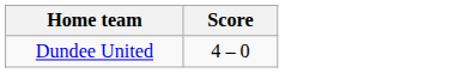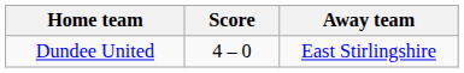 <table class="wikitable" style="text-align: center">
 <tr>
 <th width=140>Home team</th>
 <th width=70>Score</th>
+<th width=140>Away team</th>
 </tr>
 <tr>
 <td><a href='#'>Dundee United</a></td>
 <td>4 – 0</td>
+<td><a href='#'>East Stirlingshire</a></td>
 </tr>
 </table>
